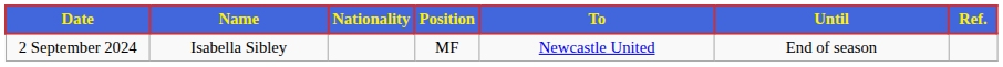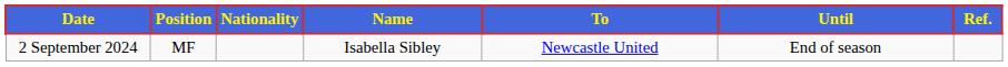 <table class="wikitable" style="text-align:center; font-size:90%; ">
 <tr>
 <th style="background:#4267DC;color:#FFF000;border:2px solid #C7313C; width:120px;">Date</th>
+<th style="background:#4267DC;color:#FFF000;border:2px solid #C7313C; width:50px;">Position</th>
+<th style="background:#4267DC;color:#FFF000;border:2px solid #C7313C; width:50px;">Nationality</th>
 <th style="background:#4267DC;color:#FFF000;border:2px solid #C7313C; width:150px;">Name</th>
-<th style="background:#4267DC;color:#FFF000;border:2px solid #C7313C; width:50px;">Nationality</th>
-<th style="background:#4267DC;color:#FFF000;border:2px solid #C7313C; width:50px;">Position</th>
 <th style="background:#4267DC;color:#FFF000;border:2px solid #C7313C; width:200px;">To</th>
 <th style="background:#4267DC;color:#FFF000;border:2px solid #C7313C; width:200px;">Until</th>
 <th style="background:#4267DC;color:#FFF000;border:2px solid #C7313C; width:35px;">Ref.</th>
 </tr>
 <tr>
 <td>2 September 2024</td>
+<td>MF</td>
+<td></td>
 <td>Isabella Sibley</td>
-<td></td>
-<td>MF</td>
 <td> <a href='#'>Newcastle United</a></td>
 <td>End of season</td>
 <td></td>
 </tr>
 </table>
